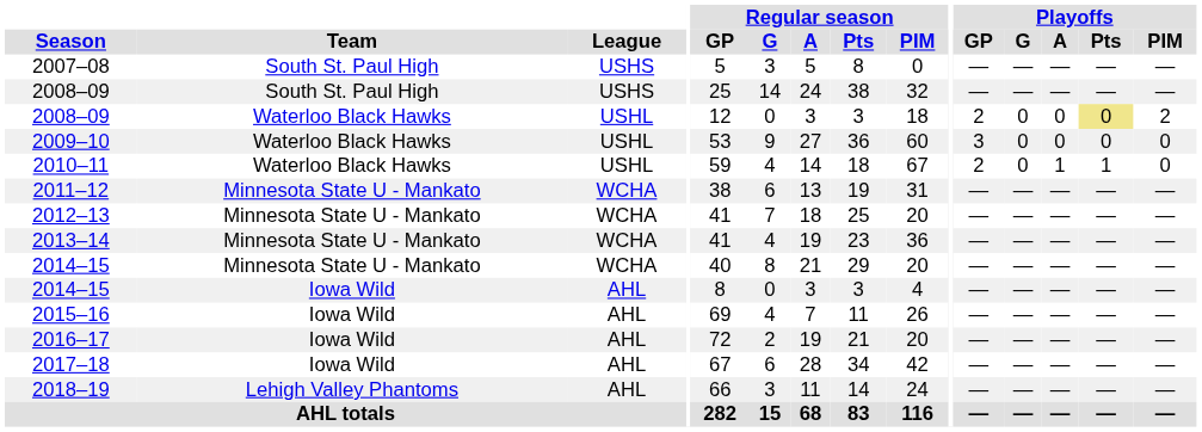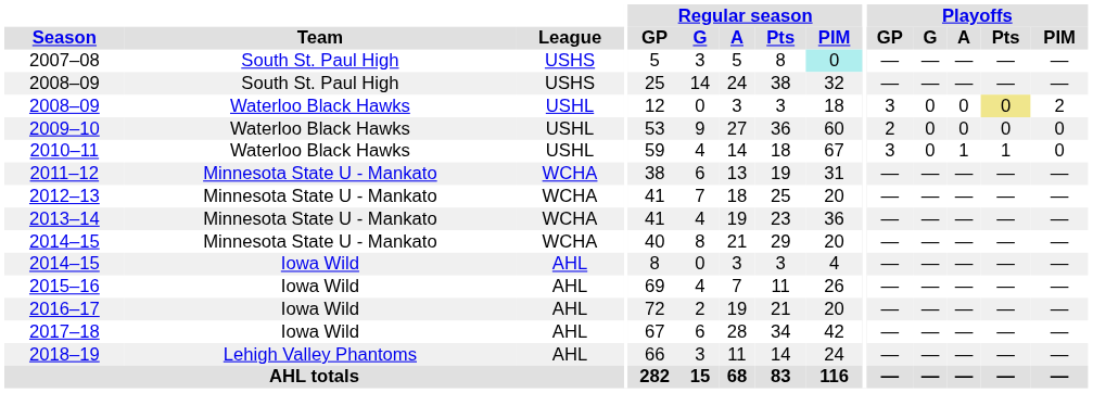 <table border="0" cellpadding="1" cellspacing="0" style="text-align:center; width:60em">
 <tr bgcolor="#e0e0e0">
 <th colspan="3" bgcolor="#ffffff"></th>
 <th rowspan="99" bgcolor="#ffffff"></th>
 <th colspan="5"><a href='#'>Regular season</a></th>
 <th rowspan="99" bgcolor="#ffffff"></th>
 <th colspan="5"><a href='#'>Playoffs</a></th>
 </tr>
 <tr bgcolor="#e0e0e0">
 <th><a href='#'>Season</a></th>
 <th>Team</th>
 <th>League</th>
 <th>GP</th>
 <th><a href='#'>G</a></th>
 <th><a href='#'>A</a></th>
 <th><a href='#'>Pts</a></th>
 <th><a href='#'>PIM</a></th>
 <th>GP</th>
 <th>G</th>
 <th>A</th>
 <th>Pts</th>
 <th>PIM</th>
 </tr>
 <tr>
 <td>2007–08</td>
 <td><a href='#'>South St. Paul High</a></td>
 <td><a href='#'>USHS</a></td>
 <td>5</td>
 <td>3</td>
 <td>5</td>
 <td>8</td>
-<td>0</td>
+<td style="background: paleturquoise;">0</td>
 <td>—</td>
 <td>—</td>
 <td>—</td>
 <td>—</td>
 <td>—</td>
 </tr>
 <tr bgcolor="#f0f0f0">
 <td>2008–09</td>
 <td>South St. Paul High</td>
 <td>USHS</td>
 <td>25</td>
 <td>14</td>
 <td>24</td>
 <td>38</td>
 <td>32</td>
 <td>—</td>
 <td>—</td>
 <td>—</td>
 <td>—</td>
 <td>—</td>
 </tr>
 <tr>
 <td><a href='#'>2008–09</a></td>
 <td><a href='#'>Waterloo Black Hawks</a></td>
 <td><a href='#'>USHL</a></td>
 <td>12</td>
 <td>0</td>
 <td>3</td>
 <td>3</td>
 <td>18</td>
-<td>2</td>
+<td>3</td>
 <td>0</td>
 <td>0</td>
 <td style="background: khaki;">0</td>
 <td>2</td>
 </tr>
 <tr bgcolor="#f0f0f0">
 <td><a href='#'>2009–10</a></td>
 <td>Waterloo Black Hawks</td>
 <td>USHL</td>
 <td>53</td>
 <td>9</td>
 <td>27</td>
 <td>36</td>
 <td>60</td>
-<td>3</td>
+<td>2</td>
 <td>0</td>
 <td>0</td>
 <td>0</td>
 <td>0</td>
 </tr>
 <tr>
 <td><a href='#'>2010–11</a></td>
 <td>Waterloo Black Hawks</td>
 <td>USHL</td>
 <td>59</td>
 <td>4</td>
 <td>14</td>
 <td>18</td>
 <td>67</td>
-<td>2</td>
+<td>3</td>
 <td>0</td>
 <td>1</td>
 <td>1</td>
 <td>0</td>
 </tr>
 <tr bgcolor="#f0f0f0">
 <td><a href='#'>2011–12</a></td>
 <td><a href='#'>Minnesota State U - Mankato</a></td>
 <td><a href='#'>WCHA</a></td>
 <td>38</td>
 <td>6</td>
 <td>13</td>
 <td>19</td>
 <td>31</td>
 <td>—</td>
 <td>—</td>
 <td>—</td>
 <td>—</td>
 <td>—</td>
 </tr>
 <tr>
 <td><a href='#'>2012–13</a></td>
 <td>Minnesota State U - Mankato</td>
 <td>WCHA</td>
 <td>41</td>
 <td>7</td>
 <td>18</td>
 <td>25</td>
 <td>20</td>
 <td>—</td>
 <td>—</td>
 <td>—</td>
 <td>—</td>
 <td>—</td>
 </tr>
 <tr bgcolor="#f0f0f0">
 <td><a href='#'>2013–14</a></td>
 <td>Minnesota State U - Mankato</td>
 <td>WCHA</td>
 <td>41</td>
 <td>4</td>
 <td>19</td>
 <td>23</td>
 <td>36</td>
 <td>—</td>
 <td>—</td>
 <td>—</td>
 <td>—</td>
 <td>—</td>
 </tr>
 <tr>
 <td><a href='#'>2014–15</a></td>
 <td>Minnesota State U - Mankato</td>
 <td>WCHA</td>
 <td>40</td>
 <td>8</td>
 <td>21</td>
 <td>29</td>
 <td>20</td>
 <td>—</td>
 <td>—</td>
 <td>—</td>
 <td>—</td>
 <td>—</td>
 </tr>
 <tr bgcolor="#f0f0f0">
 <td><a href='#'>2014–15</a></td>
 <td><a href='#'>Iowa Wild</a></td>
 <td><a href='#'>AHL</a></td>
 <td>8</td>
 <td>0</td>
 <td>3</td>
 <td>3</td>
 <td>4</td>
 <td>—</td>
 <td>—</td>
 <td>—</td>
 <td>—</td>
 <td>—</td>
 </tr>
 <tr>
 <td><a href='#'>2015–16</a></td>
 <td>Iowa Wild</td>
 <td>AHL</td>
 <td>69</td>
 <td>4</td>
 <td>7</td>
 <td>11</td>
 <td>26</td>
 <td>—</td>
 <td>—</td>
 <td>—</td>
 <td>—</td>
 <td>—</td>
 </tr>
 <tr bgcolor="#f0f0f0">
 <td><a href='#'>2016–17</a></td>
 <td>Iowa Wild</td>
 <td>AHL</td>
 <td>72</td>
 <td>2</td>
 <td>19</td>
 <td>21</td>
 <td>20</td>
 <td>—</td>
 <td>—</td>
 <td>—</td>
 <td>—</td>
 <td>—</td>
 </tr>
 <tr>
 <td><a href='#'>2017–18</a></td>
 <td>Iowa Wild</td>
 <td>AHL</td>
 <td>67</td>
 <td>6</td>
 <td>28</td>
 <td>34</td>
 <td>42</td>
 <td>—</td>
 <td>—</td>
 <td>—</td>
 <td>—</td>
 <td>—</td>
 </tr>
 <tr bgcolor="#f0f0f0">
 <td><a href='#'>2018–19</a></td>
 <td><a href='#'>Lehigh Valley Phantoms</a></td>
 <td>AHL</td>
 <td>66</td>
 <td>3</td>
 <td>11</td>
 <td>14</td>
 <td>24</td>
 <td>—</td>
 <td>—</td>
 <td>—</td>
 <td>—</td>
 <td>—</td>
 </tr>
 <tr bgcolor="#e0e0e0">
 <th colspan="3">AHL totals</th>
 <th>282</th>
 <th>15</th>
 <th>68</th>
 <th>83</th>
 <th>116</th>
 <th>—</th>
 <th>—</th>
 <th>—</th>
 <th>—</th>
 <th>—</th>
 </tr>
 </table>
